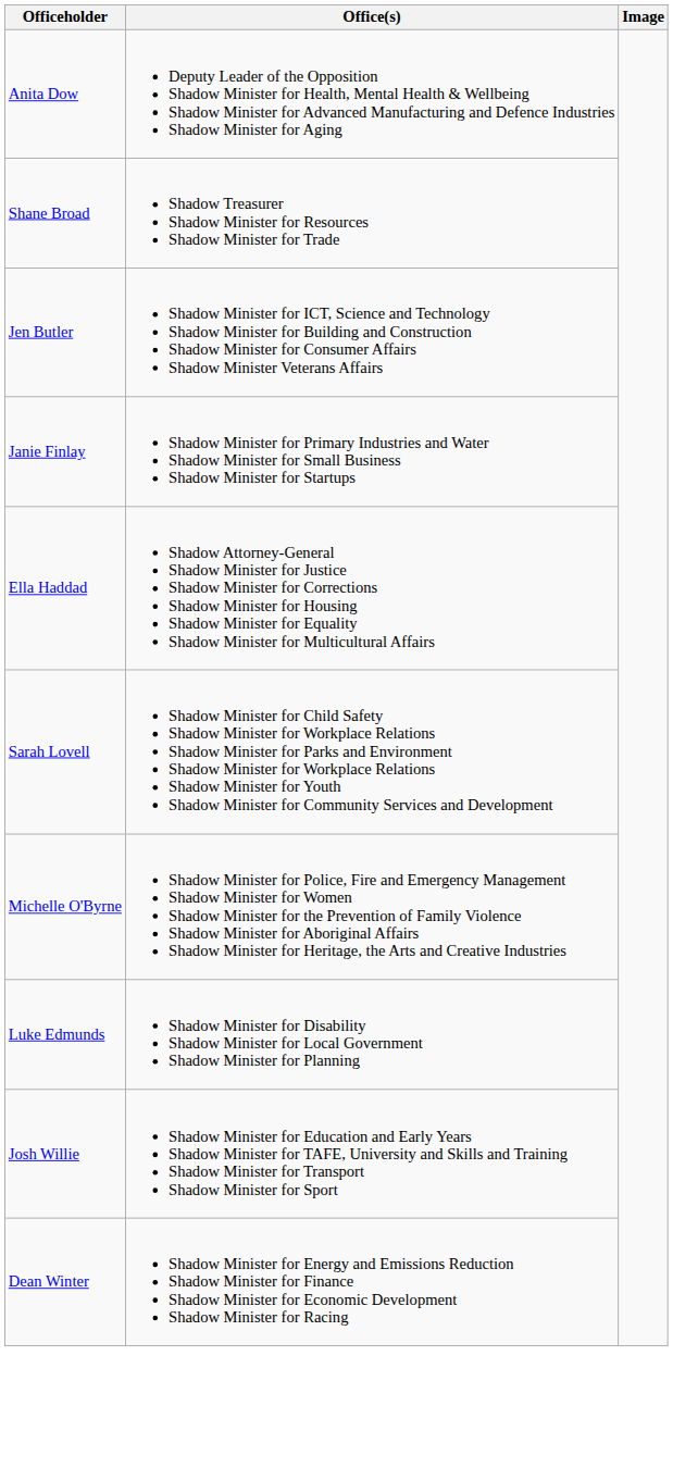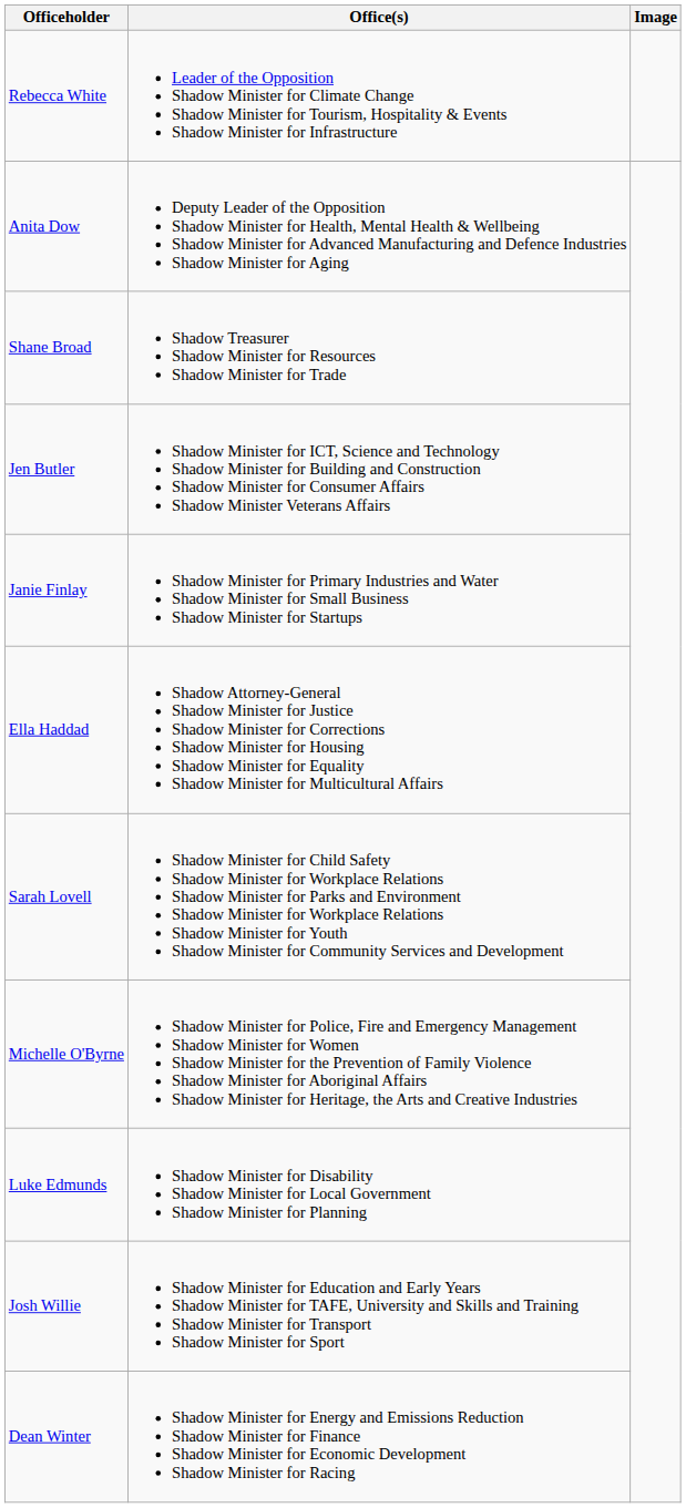 <table class="wikitable">
 <tr>
 <th>Officeholder</th>
 <th>Office(s)</th>
 <th>Image</th>
+</tr>
+<tr>
+<td><a href='#'>Rebecca White</a> </td>
+<td><br><ul><li><a href='#'>Leader of the Opposition</a></li><li>Shadow Minister for Climate Change</li><li>Shadow Minister for Tourism, Hospitality & Events</li><li>Shadow Minister for Infrastructure</li></ul></td>
+<td></td>
 </tr>
 <tr>
 <td><a href='#'>Anita Dow</a> </td>
 <td><br><ul><li>Deputy Leader of the Opposition</li><li>Shadow Minister for Health, Mental Health & Wellbeing</li><li>Shadow Minister for Advanced Manufacturing and Defence Industries</li><li>Shadow Minister for Aging</li></ul></td>
 </tr>
 <tr>
 <td><a href='#'>Shane Broad</a> </td>
 <td><br><ul><li>Shadow Treasurer</li><li>Shadow Minister for Resources</li><li>Shadow Minister for Trade</li></ul></td>
 </tr>
 <tr>
 <td><a href='#'>Jen Butler</a> </td>
 <td><br><ul><li>Shadow Minister for ICT, Science and Technology</li><li>Shadow Minister for Building and Construction</li><li>Shadow Minister for Consumer Affairs</li><li>Shadow Minister Veterans Affairs</li></ul></td>
 </tr>
 <tr>
 <td><a href='#'>Janie Finlay</a> </td>
 <td><br><ul><li>Shadow Minister for Primary Industries and Water</li><li>Shadow Minister for Small Business</li><li>Shadow Minister for Startups</li></ul></td>
 </tr>
 <tr>
 <td><a href='#'>Ella Haddad</a> </td>
 <td><br><ul><li>Shadow Attorney-General</li><li>Shadow Minister for Justice</li><li>Shadow Minister for Corrections</li><li>Shadow Minister for Housing</li><li>Shadow Minister for Equality</li><li>Shadow Minister for Multicultural Affairs</li></ul></td>
 </tr>
 <tr>
 <td><a href='#'>Sarah Lovell</a> </td>
 <td><br><ul><li>Shadow Minister for Child Safety</li><li>Shadow Minister for Workplace Relations</li><li>Shadow Minister for Parks and Environment</li><li>Shadow Minister for Workplace Relations</li><li>Shadow Minister for Youth</li><li>Shadow Minister for Community Services and Development</li></ul></td>
 </tr>
 <tr>
 <td><a href='#'>Michelle O'Byrne</a> </td>
 <td><br><ul><li>Shadow Minister for Police, Fire and Emergency Management</li><li>Shadow Minister for Women</li><li>Shadow Minister for the Prevention of Family Violence</li><li>Shadow Minister for Aboriginal Affairs</li><li>Shadow Minister for Heritage, the Arts and Creative Industries</li></ul></td>
 </tr>
 <tr>
 <td><a href='#'>Luke Edmunds</a> </td>
 <td><br><ul><li>Shadow Minister for Disability</li><li>Shadow Minister for Local Government</li><li>Shadow Minister for Planning</li></ul></td>
 </tr>
 <tr>
 <td><a href='#'>Josh Willie</a> </td>
 <td><br><ul><li>Shadow Minister for Education and Early Years</li><li>Shadow Minister for TAFE, University and Skills and Training</li><li>Shadow Minister for Transport</li><li>Shadow Minister for Sport</li></ul></td>
 </tr>
 <tr>
 <td><a href='#'>Dean Winter</a> </td>
 <td><br><ul><li>Shadow Minister for Energy and Emissions Reduction</li><li>Shadow Minister for Finance</li><li>Shadow Minister for Economic Development</li><li>Shadow Minister for Racing</li></ul></td>
 </tr>
 </table>
